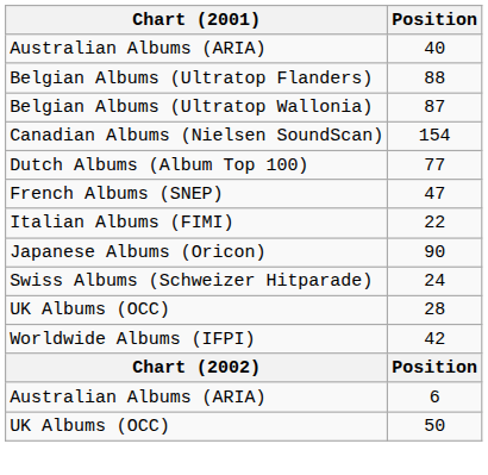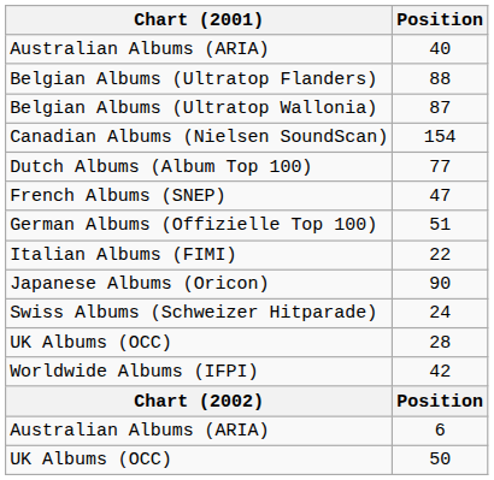 <table class="wikitable plainrowheaders sortable" style="text-align:center;">
 <tr>
 <th>Chart (2001)</th>
 <th>Position</th>
 </tr>
 <tr>
 <td align="left">Australian Albums (ARIA)</td>
 <td>40</td>
 </tr>
 <tr>
 <td align="left">Belgian Albums (Ultratop Flanders)</td>
 <td>88</td>
 </tr>
 <tr>
 <td align="left">Belgian Albums (Ultratop Wallonia)</td>
 <td>87</td>
 </tr>
 <tr>
 <td align="left">Canadian Albums (Nielsen SoundScan)</td>
 <td>154</td>
 </tr>
 <tr>
 <td align="left">Dutch Albums (Album Top 100)</td>
 <td>77</td>
 </tr>
 <tr>
 <td align="left">French Albums (SNEP)</td>
 <td>47</td>
+</tr>
+<tr>
+<td align="left">German Albums (Offizielle Top 100)</td>
+<td>51</td>
 </tr>
 <tr>
 <td align="left">Italian Albums (FIMI)</td>
 <td>22</td>
 </tr>
 <tr>
 <td align="left">Japanese Albums (Oricon)</td>
 <td>90</td>
 </tr>
 <tr>
 <td align="left">Swiss Albums (Schweizer Hitparade)</td>
 <td>24</td>
 </tr>
 <tr>
 <td align="left">UK Albums (OCC)</td>
 <td>28</td>
 </tr>
 <tr>
 <td align="left">Worldwide Albums (IFPI)</td>
 <td style="text-align:center;">42</td>
 </tr>
 <tr>
 <th>Chart (2002)</th>
 <th>Position</th>
 </tr>
 <tr>
 <td align="left">Australian Albums (ARIA)</td>
 <td>6</td>
 </tr>
 <tr>
 <td align="left">UK Albums (OCC)</td>
 <td>50</td>
 </tr>
 </table>
